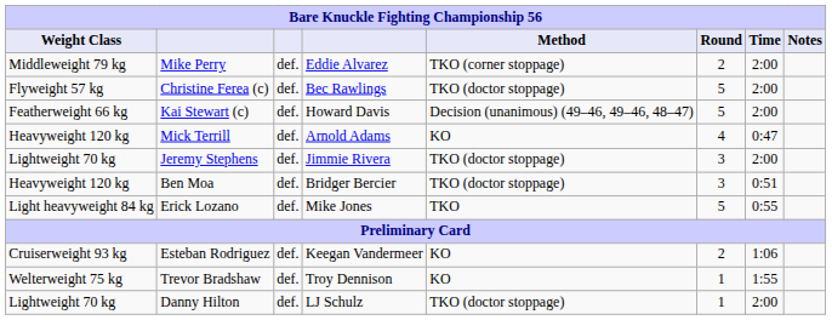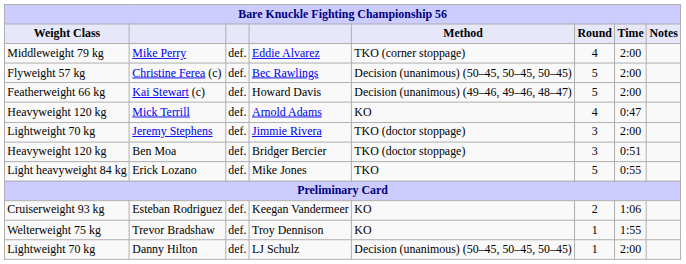 <table class="wikitable" style="font-size: 80%;">
 <tr>
 <th colspan="8" style="background-color: #ccf; color: #000080; text-align: center;"><strong>Bare Knuckle Fighting Championship 56</strong></th>
 </tr>
 <tr>
 <th colspan="1" style="background-color: #E6E8FA; color: #000000; text-align: center;">Weight Class</th>
 <th colspan="1" style="background-color: #E6E8FA; color: #000000; text-align: center;"></th>
 <th colspan="1" style="background-color: #E6E8FA; color: #000000; text-align: center;"></th>
 <th colspan="1" style="background-color: #E6E8FA; color: #000000; text-align: center;"></th>
 <th colspan="1" style="background-color: #E6E8FA; color: #000000; text-align: center;">Method</th>
 <th colspan="1" style="background-color: #E6E8FA; color: #000000; text-align: center;">Round</th>
 <th colspan="1" style="background-color: #E6E8FA; color: #000000; text-align: center;">Time</th>
 <th colspan="1" style="background-color: #E6E8FA; color: #000000; text-align: center;">Notes</th>
 </tr>
 <tr>
 <td>Middleweight 79 kg</td>
 <td> <a href='#'>Mike Perry</a></td>
 <td align=center>def.</td>
 <td> <a href='#'>Eddie Alvarez</a></td>
 <td>TKO (corner stoppage)</td>
-<td align=center>2</td>
+<td align=center>4</td>
 <td align=center>2:00</td>
 <td></td>
 </tr>
 <tr>
 <td>Flyweight 57 kg</td>
 <td> <a href='#'>Christine Ferea</a> (c)</td>
 <td align=center>def.</td>
 <td> <a href='#'>Bec Rawlings</a></td>
-<td>TKO (doctor stoppage)</td>
+<td>Decision (unanimous) (50–45, 50–45, 50–45)</td>
 <td align=center>5</td>
 <td align=center>2:00</td>
 <td></td>
 </tr>
 <tr>
 <td>Featherweight 66 kg</td>
 <td> <a href='#'>Kai Stewart</a> (c)</td>
 <td align=center>def.</td>
 <td> Howard Davis</td>
 <td>Decision (unanimous) (49–46, 49–46, 48–47)</td>
 <td align=center>5</td>
 <td align=center>2:00</td>
 <td></td>
 </tr>
 <tr>
 <td>Heavyweight 120 kg</td>
 <td> <a href='#'>Mick Terrill</a></td>
 <td align=center>def.</td>
 <td> <a href='#'>Arnold Adams</a></td>
 <td>KO</td>
 <td align=center>4</td>
 <td align=center>0:47</td>
 <td></td>
 </tr>
 <tr>
 <td>Lightweight 70 kg</td>
 <td> <a href='#'>Jeremy Stephens</a></td>
 <td align=center>def.</td>
 <td> <a href='#'>Jimmie Rivera</a></td>
 <td>TKO (doctor stoppage)</td>
 <td align=center>3</td>
 <td align=center>2:00</td>
 <td></td>
 </tr>
 <tr>
 <td>Heavyweight 120 kg</td>
 <td> Ben Moa</td>
 <td align=center>def.</td>
 <td> Bridger Bercier</td>
 <td>TKO (doctor stoppage)</td>
 <td align=center>3</td>
 <td align=center>0:51</td>
 <td></td>
 </tr>
 <tr>
 <td>Light heavyweight 84 kg</td>
 <td> Erick Lozano</td>
 <td align=center>def.</td>
 <td> Mike Jones</td>
 <td>TKO</td>
 <td align=center>5</td>
 <td align=center>0:55</td>
 <td></td>
 </tr>
 <tr>
 <th colspan="8" style="background-color: #ccf; color: #000080; text-align: center;"><strong>Preliminary Card</strong></th>
 </tr>
 <tr>
 <td>Cruiserweight 93 kg</td>
 <td> Esteban Rodriguez</td>
 <td align=center>def.</td>
 <td> Keegan Vandermeer</td>
 <td>KO</td>
 <td align=center>2</td>
 <td align=center>1:06</td>
 <td></td>
 </tr>
 <tr>
 <td>Welterweight 75 kg</td>
 <td> Trevor Bradshaw</td>
 <td align=center>def.</td>
 <td> Troy Dennison</td>
 <td>KO</td>
 <td align=center>1</td>
 <td align=center>1:55</td>
 <td></td>
 </tr>
 <tr>
 <td>Lightweight 70 kg</td>
 <td> Danny Hilton</td>
 <td align=center>def.</td>
 <td> LJ Schulz</td>
-<td>TKO (doctor stoppage)</td>
+<td>Decision (unanimous) (50–45, 50–45, 50–45)</td>
 <td align=center>1</td>
 <td align=center>2:00</td>
 <td></td>
 </tr>
 </table>
